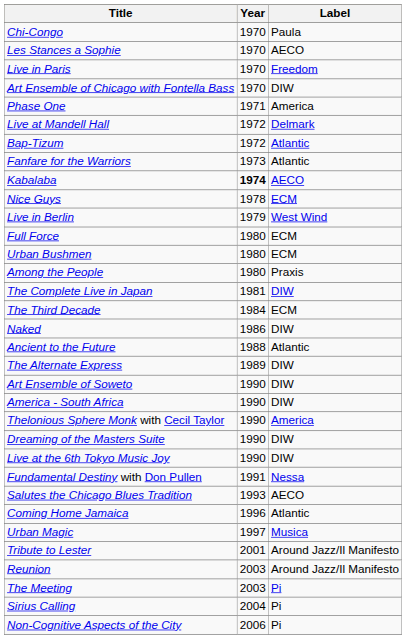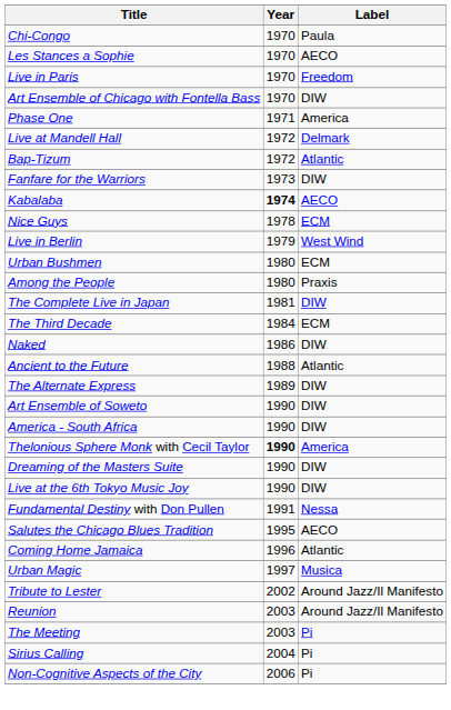 <table class="wikitable sortable">
 <tr style="background:#ffdead;">
 <th align="left" style="border-bottom:1px solid grey; border-top:1px solid grey;">Title</th>
 <th align="left" style="border-bottom:1px solid grey; border-top:1px solid grey;">Year</th>
 <th align="left" style="border-bottom:1px solid grey; border-top:1px solid grey;">Label</th>
 </tr>
 <tr>
 <td style="border-bottom:1px solid grey;"><em><a href='#'>Chi-Congo</a></em></td>
 <td style="border-bottom:1px solid grey;">1970</td>
 <td style="border-bottom:1px solid grey;">Paula</td>
 </tr>
 <tr>
 <td style="border-bottom:1px solid grey;"><em><a href='#'>Les Stances a Sophie</a></em></td>
 <td style="border-bottom:1px solid grey;">1970</td>
 <td style="border-bottom:1px solid grey;">AECO</td>
 </tr>
 <tr>
 <td style="border-bottom:1px solid grey;"><em><a href='#'>Live in Paris</a></em></td>
 <td style="border-bottom:1px solid grey;">1970</td>
 <td style="border-bottom:1px solid grey;"><a href='#'>Freedom</a></td>
 </tr>
 <tr>
 <td style="border-bottom:1px solid grey;"><em><a href='#'>Art Ensemble of Chicago with Fontella Bass</a></em></td>
 <td style="border-bottom:1px solid grey;">1970</td>
 <td style="border-bottom:1px solid grey;">DIW</td>
 </tr>
 <tr>
 <td style="border-bottom:1px solid grey;"><em><a href='#'>Phase One</a></em></td>
 <td style="border-bottom:1px solid grey;">1971</td>
 <td style="border-bottom:1px solid grey;">America</td>
 </tr>
 <tr>
 <td style="border-bottom:1px solid grey;"><em><a href='#'>Live at Mandell Hall</a></em></td>
 <td style="border-bottom:1px solid grey;">1972</td>
 <td style="border-bottom:1px solid grey;"><a href='#'>Delmark</a></td>
 </tr>
 <tr>
 <td style="border-bottom:1px solid grey;"><em><a href='#'>Bap-Tizum</a></em></td>
 <td style="border-bottom:1px solid grey;">1972</td>
 <td style="border-bottom:1px solid grey;"><a href='#'>Atlantic</a></td>
 </tr>
 <tr>
 <td style="border-bottom:1px solid grey;"><em><a href='#'>Fanfare for the Warriors</a></em></td>
 <td style="border-bottom:1px solid grey;">1973</td>
-<td style="border-bottom:1px solid grey;">Atlantic</td>
+<td style="border-bottom:1px solid grey;">DIW</td>
 </tr>
 <tr>
 <td style="border-bottom:1px solid grey;"><em><a href='#'>Kabalaba</a></em></td>
 <td style="border-bottom:1px solid grey;"><strong>1974</strong></td>
 <td style="border-bottom:1px solid grey;"><a href='#'>AECO</a></td>
 </tr>
 <tr>
 <td style="border-bottom:1px solid grey;"><em><a href='#'>Nice Guys</a></em></td>
 <td style="border-bottom:1px solid grey;">1978</td>
 <td style="border-bottom:1px solid grey;"><a href='#'>ECM</a></td>
 </tr>
 <tr>
 <td style="border-bottom:1px solid grey;"><em><a href='#'>Live in Berlin</a></em></td>
 <td style="border-bottom:1px solid grey;">1979</td>
 <td style="border-bottom:1px solid grey;"><a href='#'>West Wind</a></td>
-</tr>
-<tr>
-<td style="border-bottom:1px solid grey;"><em><a href='#'>Full Force</a></em></td>
-<td style="border-bottom:1px solid grey;">1980</td>
-<td style="border-bottom:1px solid grey;">ECM</td>
 </tr>
 <tr>
 <td style="border-bottom:1px solid grey;"><em><a href='#'>Urban Bushmen</a></em></td>
 <td style="border-bottom:1px solid grey;">1980</td>
 <td style="border-bottom:1px solid grey;">ECM</td>
 </tr>
 <tr>
 <td style="border-bottom:1px solid grey;"><em><a href='#'>Among the People</a></em></td>
 <td style="border-bottom:1px solid grey;">1980</td>
 <td style="border-bottom:1px solid grey;">Praxis</td>
 </tr>
 <tr>
 <td style="border-bottom:1px solid grey;"><em><a href='#'>The Complete Live in Japan</a></em></td>
 <td style="border-bottom:1px solid grey;">1981</td>
 <td style="border-bottom:1px solid grey;"><a href='#'>DIW</a></td>
 </tr>
 <tr>
 <td style="border-bottom:1px solid grey;"><em><a href='#'>The Third Decade</a></em></td>
 <td style="border-bottom:1px solid grey;">1984</td>
 <td style="border-bottom:1px solid grey;">ECM</td>
 </tr>
 <tr>
 <td style="border-bottom:1px solid grey;"><em><a href='#'>Naked</a></em></td>
 <td style="border-bottom:1px solid grey;">1986</td>
 <td style="border-bottom:1px solid grey;">DIW</td>
 </tr>
 <tr>
 <td style="border-bottom:1px solid grey;"><em><a href='#'>Ancient to the Future</a></em></td>
 <td style="border-bottom:1px solid grey;">1988</td>
 <td style="border-bottom:1px solid grey;">Atlantic</td>
 </tr>
 <tr>
 <td style="border-bottom:1px solid grey;"><em><a href='#'>The Alternate Express</a></em></td>
 <td style="border-bottom:1px solid grey;">1989</td>
 <td style="border-bottom:1px solid grey;">DIW</td>
 </tr>
 <tr>
 <td style="border-bottom:1px solid grey;"><em><a href='#'>Art Ensemble of Soweto</a></em></td>
 <td style="border-bottom:1px solid grey;">1990</td>
 <td style="border-bottom:1px solid grey;">DIW</td>
 </tr>
 <tr>
 <td style="border-bottom:1px solid grey;"><em><a href='#'>America - South Africa</a></em></td>
 <td style="border-bottom:1px solid grey;">1990</td>
 <td style="border-bottom:1px solid grey;">DIW</td>
 </tr>
 <tr>
 <td style="border-bottom:1px solid grey;"><em><a href='#'>Thelonious Sphere Monk</a></em> with <a href='#'>Cecil Taylor</a></td>
-<td style="border-bottom:1px solid grey;">1990</td>
+<td style="border-bottom:1px solid grey;"><strong>1990</strong></td>
 <td style="border-bottom:1px solid grey;"><a href='#'>America</a></td>
 </tr>
 <tr>
 <td style="border-bottom:1px solid grey;"><em><a href='#'>Dreaming of the Masters Suite</a></em></td>
 <td style="border-bottom:1px solid grey;">1990</td>
 <td style="border-bottom:1px solid grey;">DIW</td>
 </tr>
 <tr>
 <td style="border-bottom:1px solid grey;"><em><a href='#'>Live at the 6th Tokyo Music Joy</a></em></td>
 <td style="border-bottom:1px solid grey;">1990</td>
 <td style="border-bottom:1px solid grey;">DIW</td>
 </tr>
 <tr>
 <td style="border-bottom:1px solid grey;"><em><a href='#'>Fundamental Destiny</a></em> with <a href='#'>Don Pullen</a></td>
 <td style="border-bottom:1px solid grey;">1991</td>
 <td style="border-bottom:1px solid grey;"><a href='#'>Nessa</a></td>
 </tr>
 <tr>
 <td style="border-bottom:1px solid grey;"><em><a href='#'>Salutes the Chicago Blues Tradition</a></em></td>
-<td style="border-bottom:1px solid grey;">1993</td>
+<td style="border-bottom:1px solid grey;">1995</td>
 <td style="border-bottom:1px solid grey;">AECO</td>
 </tr>
 <tr>
 <td style="border-bottom:1px solid grey;"><em><a href='#'>Coming Home Jamaica</a></em></td>
 <td style="border-bottom:1px solid grey;">1996</td>
 <td style="border-bottom:1px solid grey;">Atlantic</td>
 </tr>
 <tr>
 <td style="border-bottom:1px solid grey;"><em><a href='#'>Urban Magic</a></em></td>
 <td style="border-bottom:1px solid grey;">1997</td>
 <td style="border-bottom:1px solid grey;"><a href='#'>Musica</a></td>
 </tr>
 <tr>
 <td style="border-bottom:1px solid grey;"><em><a href='#'>Tribute to Lester</a></em></td>
-<td style="border-bottom:1px solid grey;">2001</td>
+<td style="border-bottom:1px solid grey;">2002</td>
 <td style="border-bottom:1px solid grey;">Around Jazz/Il Manifesto</td>
 </tr>
 <tr>
 <td style="border-bottom:1px solid grey;"><em><a href='#'>Reunion</a></em></td>
 <td style="border-bottom:1px solid grey;">2003</td>
 <td style="border-bottom:1px solid grey;">Around Jazz/Il Manifesto</td>
 </tr>
 <tr>
 <td style="border-bottom:1px solid grey;"><em><a href='#'>The Meeting</a></em></td>
 <td style="border-bottom:1px solid grey;">2003</td>
 <td style="border-bottom:1px solid grey;"><a href='#'>Pi</a></td>
 </tr>
 <tr>
 <td style="border-bottom:1px solid grey;"><em><a href='#'>Sirius Calling</a></em></td>
 <td style="border-bottom:1px solid grey;">2004</td>
 <td style="border-bottom:1px solid grey;">Pi</td>
 </tr>
 <tr>
 <td style="border-bottom:1px solid grey;"><em><a href='#'>Non-Cognitive Aspects of the City</a></em></td>
 <td style="border-bottom:1px solid grey;">2006</td>
 <td style="border-bottom:1px solid grey;">Pi</td>
 </tr>
 </table>
